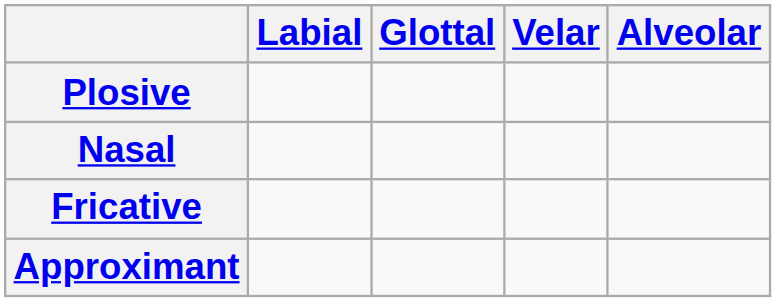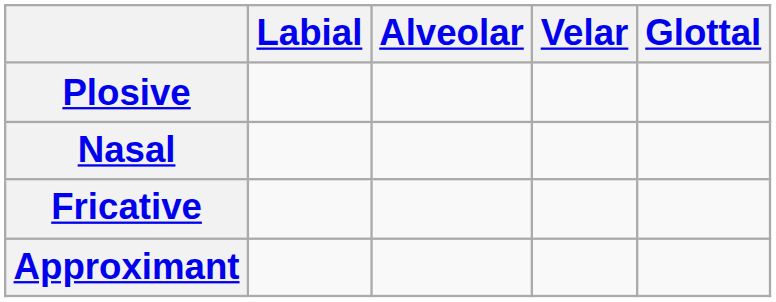 <table class="wikitable">
 <tr>
 <th></th>
 <th><a href='#'>Labial</a></th>
+<th><a href='#'>Alveolar</a></th>
+<th><a href='#'>Velar</a></th>
 <th><a href='#'>Glottal</a></th>
-<th><a href='#'>Velar</a></th>
-<th><a href='#'>Alveolar</a></th>
 </tr>
 <tr>
 <th><a href='#'>Plosive</a></th>
 <td></td>
 <td></td>
 <td></td>
 <td></td>
 </tr>
 <tr>
 <th><a href='#'>Nasal</a></th>
 <td></td>
 <td></td>
 <td></td>
 <td></td>
 </tr>
 <tr>
 <th><a href='#'>Fricative</a></th>
 <td> </td>
 <td></td>
 <td></td>
 <td></td>
 </tr>
 <tr>
 <th><a href='#'>Approximant</a></th>
 <td></td>
 <td></td>
 <td></td>
 <td></td>
 </tr>
 </table>
